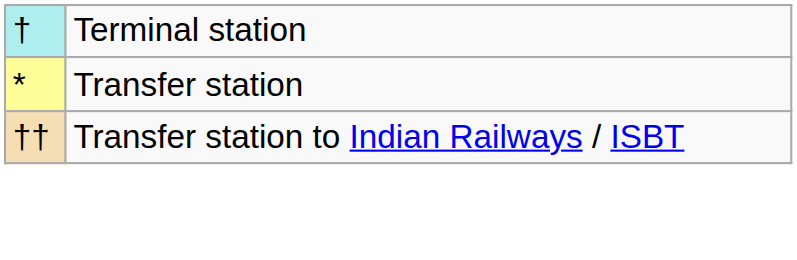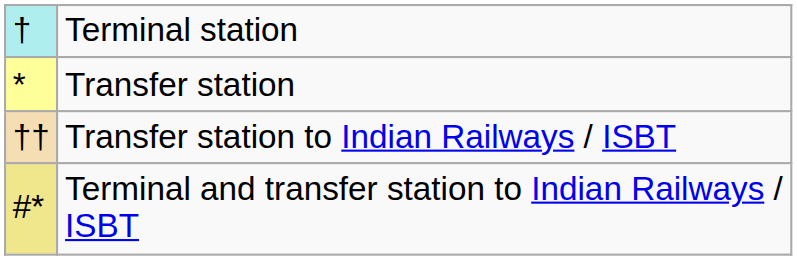 <table class="wikitable" width="30%">
 <tr>
 <td style="background-color:#AFEEEE">†</td>
 <td>Terminal station</td>
 </tr>
 <tr>
 <td style="background-color:#FFFF99">*</td>
 <td>Transfer station</td>
 </tr>
 <tr>
 <td style="background-color:#F5DEB3">††</td>
 <td>Transfer station to <a href='#'>Indian Railways</a> / <a href='#'>ISBT</a></td>
 </tr>
+<tr>
+<td style="background-color:#F0E68C">#*</td>
+<td>Terminal and transfer station to <a href='#'>Indian Railways</a> /  <a href='#'>ISBT</a></td>
+</tr>
 </table>
